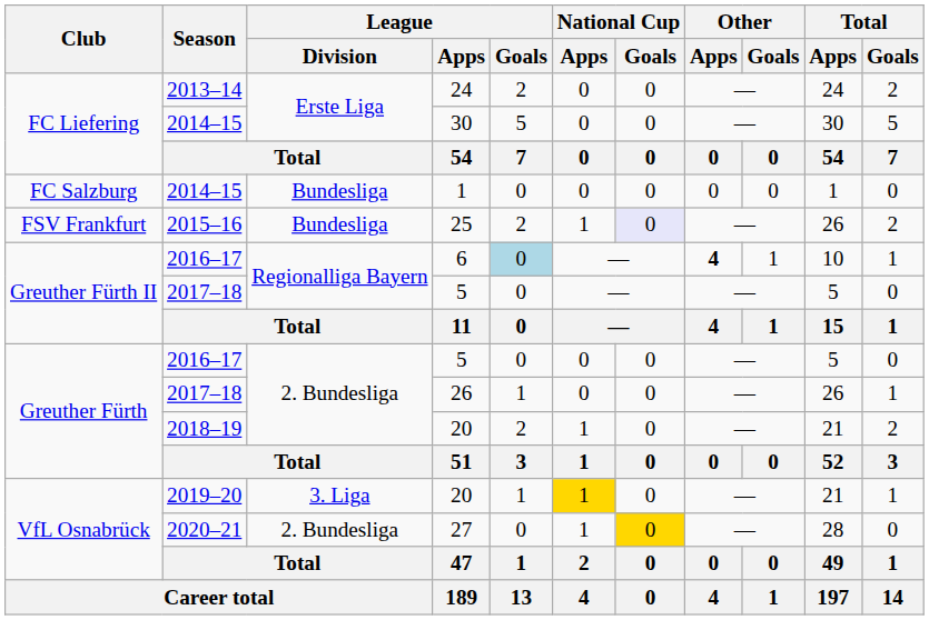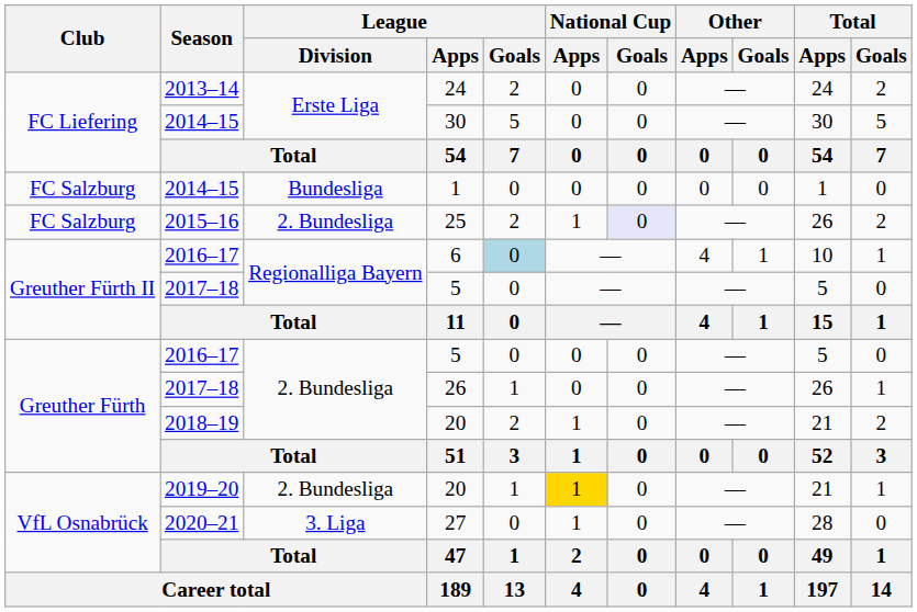 <table class="wikitable" style="text-align: center">
 <tr>
 <th rowspan="2">Club</th>
 <th rowspan="2">Season</th>
 <th colspan="3">League</th>
 <th colspan="2">National Cup</th>
 <th colspan="2">Other</th>
 <th colspan="2">Total</th>
 </tr>
 <tr>
 <th>Division</th>
 <th>Apps</th>
 <th>Goals</th>
 <th>Apps</th>
 <th>Goals</th>
 <th>Apps</th>
 <th>Goals</th>
 <th>Apps</th>
 <th>Goals</th>
 </tr>
 <tr>
 <td rowspan="3"><a href='#'>FC Liefering</a></td>
 <td><a href='#'>2013–14</a></td>
 <td rowspan="2"><a href='#'>Erste Liga</a></td>
 <td>24</td>
 <td>2</td>
 <td>0</td>
 <td>0</td>
 <td colspan="2">—</td>
 <td>24</td>
 <td>2</td>
 </tr>
 <tr>
 <td><a href='#'>2014–15</a></td>
 <td>30</td>
 <td>5</td>
 <td>0</td>
 <td>0</td>
 <td colspan="2">—</td>
 <td>30</td>
 <td>5</td>
 </tr>
 <tr>
 <th colspan="2">Total</th>
 <th>54</th>
 <th>7</th>
 <th>0</th>
 <th>0</th>
 <th>0</th>
 <th>0</th>
 <th>54</th>
 <th>7</th>
 </tr>
 <tr>
 <td><a href='#'>FC Salzburg</a></td>
 <td><a href='#'>2014–15</a></td>
 <td><a href='#'>Bundesliga</a></td>
 <td>1</td>
 <td>0</td>
 <td>0</td>
 <td>0</td>
 <td>0</td>
 <td>0</td>
 <td>1</td>
 <td>0</td>
 </tr>
 <tr>
-<td><a href='#'>FSV Frankfurt</a></td>
+<td><a href='#'>FC Salzburg</a></td>
 <td><a href='#'>2015–16</a></td>
-<td><a href='#'>Bundesliga</a></td>
+<td><a href='#'>2. Bundesliga</a></td>
 <td>25</td>
 <td>2</td>
 <td>1</td>
 <td style="background: lavender;">0</td>
 <td colspan="2">—</td>
 <td>26</td>
 <td>2</td>
 </tr>
 <tr>
 <td rowspan="3"><a href='#'>Greuther Fürth II</a></td>
 <td><a href='#'>2016–17</a></td>
 <td rowspan="2"><a href='#'>Regionalliga Bayern</a></td>
 <td>6</td>
 <td style="background: lightblue;">0</td>
 <td colspan="2">—</td>
-<td><strong>4</strong></td>
+<td>4</td>
 <td>1</td>
 <td>10</td>
 <td>1</td>
 </tr>
 <tr>
 <td><a href='#'>2017–18</a></td>
 <td>5</td>
 <td>0</td>
 <td colspan="2">—</td>
 <td colspan="2">—</td>
 <td>5</td>
 <td>0</td>
 </tr>
 <tr>
 <th colspan="2">Total</th>
 <th>11</th>
 <th>0</th>
 <th colspan="2">—</th>
 <th>4</th>
 <th>1</th>
 <th>15</th>
 <th>1</th>
 </tr>
 <tr>
 <td rowspan="4"><a href='#'>Greuther Fürth</a></td>
 <td><a href='#'>2016–17</a></td>
 <td rowspan="3">2. Bundesliga</td>
 <td>5</td>
 <td>0</td>
 <td>0</td>
 <td>0</td>
 <td colspan="2">—</td>
 <td>5</td>
 <td>0</td>
 </tr>
 <tr>
 <td><a href='#'>2017–18</a></td>
 <td>26</td>
 <td>1</td>
 <td>0</td>
 <td>0</td>
 <td colspan="2">—</td>
 <td>26</td>
 <td>1</td>
 </tr>
 <tr>
 <td><a href='#'>2018–19</a></td>
 <td>20</td>
 <td>2</td>
 <td>1</td>
 <td>0</td>
 <td colspan="2">—</td>
 <td>21</td>
 <td>2</td>
 </tr>
 <tr>
 <th colspan="2">Total</th>
 <th>51</th>
 <th>3</th>
 <th>1</th>
 <th>0</th>
 <th>0</th>
 <th>0</th>
 <th>52</th>
 <th>3</th>
 </tr>
 <tr>
 <td rowspan="3"><a href='#'>VfL Osnabrück</a></td>
 <td><a href='#'>2019–20</a></td>
-<td><a href='#'>3. Liga</a></td>
+<td>2. Bundesliga</td>
 <td>20</td>
 <td>1</td>
 <td style="background: gold;">1</td>
 <td>0</td>
 <td colspan="2">—</td>
 <td>21</td>
 <td>1</td>
 </tr>
 <tr>
 <td><a href='#'>2020–21</a></td>
-<td>2. Bundesliga</td>
+<td><a href='#'>3. Liga</a></td>
 <td>27</td>
 <td>0</td>
 <td>1</td>
-<td style="background: gold;">0</td>
+<td>0</td>
 <td colspan="2">—</td>
 <td>28</td>
 <td>0</td>
 </tr>
 <tr>
 <th colspan="2">Total</th>
 <th>47</th>
 <th>1</th>
 <th>2</th>
 <th>0</th>
 <th>0</th>
 <th>0</th>
 <th>49</th>
 <th>1</th>
 </tr>
 <tr>
 <th colspan="3">Career total</th>
 <th>189</th>
 <th>13</th>
 <th>4</th>
 <th>0</th>
 <th>4</th>
 <th>1</th>
 <th>197</th>
 <th>14</th>
 </tr>
 </table>
